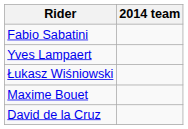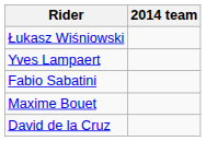 <table class="wikitable">
 <tr>
 <th>Rider</th>
 <th>2014 team</th>
 </tr>
 <tr>
-<td><a href='#'>Fabio Sabatini</a></td>
+<td><a href='#'>Łukasz Wiśniowski</a></td>
 <td></td>
 </tr>
 <tr>
 <td><a href='#'>Yves Lampaert</a></td>
 <td></td>
 </tr>
 <tr>
-<td><a href='#'>Łukasz Wiśniowski</a></td>
+<td><a href='#'>Fabio Sabatini</a></td>
 <td></td>
 </tr>
 <tr>
 <td><a href='#'>Maxime Bouet</a></td>
 <td></td>
 </tr>
 <tr>
 <td><a href='#'>David de la Cruz</a></td>
 <td></td>
 </tr>
 </table>
